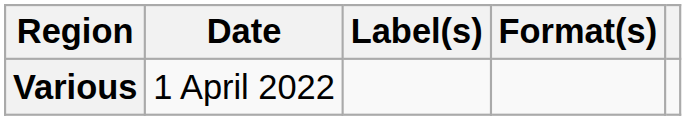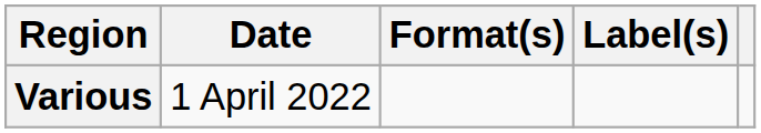 <table class="wikitable plainrowheaders">
 <tr>
 <th scope="col">Region</th>
 <th scope="col">Date</th>
+<th scope="col">Format(s)</th>
 <th scope="col">Label(s)</th>
-<th scope="col">Format(s)</th>
 <th scope="col"></th>
 </tr>
 <tr>
 <th scope="row">Various</th>
 <td>1 April 2022</td>
 <td></td>
 <td></td>
 <td></td>
 </tr>
 </table>
